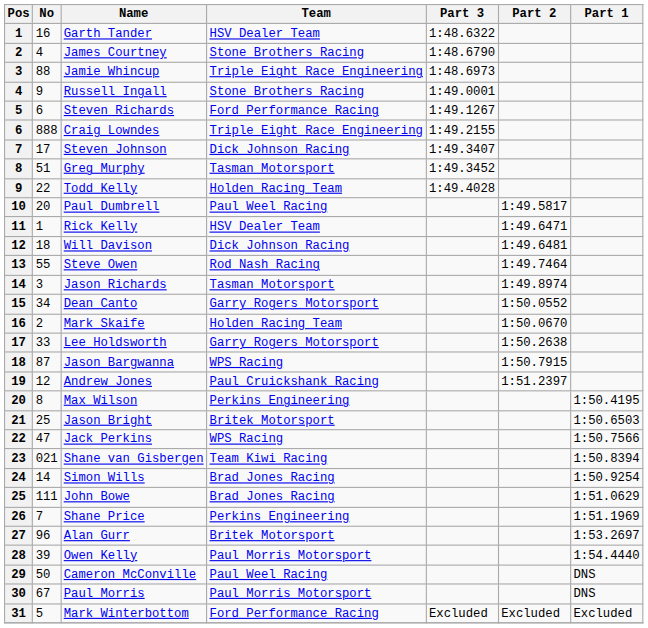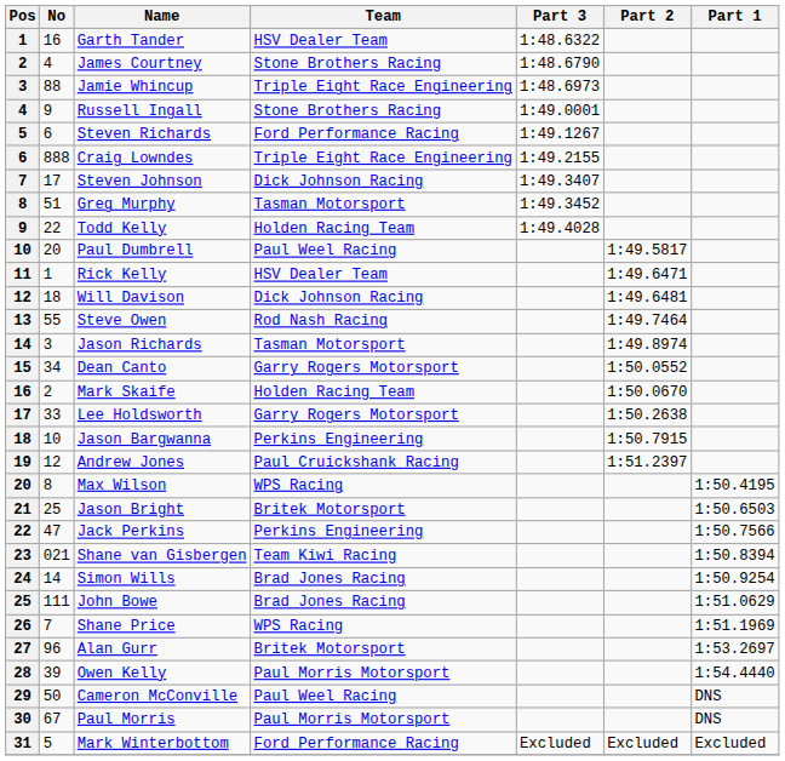 <table class="wikitable" style="font-size: 85%;">
 <tr>
 <th>Pos</th>
 <th>No</th>
 <th>Name</th>
 <th>Team</th>
 <th>Part 3</th>
 <th>Part 2</th>
 <th>Part 1</th>
 </tr>
 <tr>
 <th>1</th>
 <td>16</td>
 <td> <a href='#'>Garth Tander</a></td>
 <td><a href='#'>HSV Dealer Team</a></td>
 <td>1:48.6322</td>
 <td></td>
 <td></td>
 </tr>
 <tr>
 <th>2</th>
 <td>4</td>
 <td> <a href='#'>James Courtney</a></td>
 <td><a href='#'>Stone Brothers Racing</a></td>
 <td>1:48.6790</td>
 <td></td>
 <td></td>
 </tr>
 <tr>
 <th>3</th>
 <td>88</td>
 <td> <a href='#'>Jamie Whincup</a></td>
 <td><a href='#'>Triple Eight Race Engineering</a></td>
 <td>1:48.6973</td>
 <td></td>
 <td></td>
 </tr>
 <tr>
 <th>4</th>
 <td>9</td>
 <td> <a href='#'>Russell Ingall</a></td>
 <td><a href='#'>Stone Brothers Racing</a></td>
 <td>1:49.0001</td>
 <td></td>
 <td></td>
 </tr>
 <tr>
 <th>5</th>
 <td>6</td>
 <td> <a href='#'>Steven Richards</a></td>
 <td><a href='#'>Ford Performance Racing</a></td>
 <td>1:49.1267</td>
 <td></td>
 <td></td>
 </tr>
 <tr>
 <th>6</th>
 <td>888</td>
 <td> <a href='#'>Craig Lowndes</a></td>
 <td><a href='#'>Triple Eight Race Engineering</a></td>
 <td>1:49.2155</td>
 <td></td>
 <td></td>
 </tr>
 <tr>
 <th>7</th>
 <td>17</td>
 <td> <a href='#'>Steven Johnson</a></td>
 <td><a href='#'>Dick Johnson Racing</a></td>
 <td>1:49.3407</td>
 <td></td>
 <td></td>
 </tr>
 <tr>
 <th>8</th>
 <td>51</td>
 <td> <a href='#'>Greg Murphy</a></td>
 <td><a href='#'>Tasman Motorsport</a></td>
 <td>1:49.3452</td>
 <td></td>
 <td></td>
 </tr>
 <tr>
 <th>9</th>
 <td>22</td>
 <td> <a href='#'>Todd Kelly</a></td>
 <td><a href='#'>Holden Racing Team</a></td>
 <td>1:49.4028</td>
 <td></td>
 <td></td>
 </tr>
 <tr>
 <th>10</th>
 <td>20</td>
 <td> <a href='#'>Paul Dumbrell</a></td>
 <td><a href='#'>Paul Weel Racing</a></td>
 <td></td>
 <td>1:49.5817</td>
 <td></td>
 </tr>
 <tr>
 <th>11</th>
 <td>1</td>
 <td> <a href='#'>Rick Kelly</a></td>
 <td><a href='#'>HSV Dealer Team</a></td>
 <td></td>
 <td>1:49.6471</td>
 <td></td>
 </tr>
 <tr>
 <th>12</th>
 <td>18</td>
 <td> <a href='#'>Will Davison</a></td>
 <td><a href='#'>Dick Johnson Racing</a></td>
 <td></td>
 <td>1:49.6481</td>
 <td></td>
 </tr>
 <tr>
 <th>13</th>
 <td>55</td>
 <td> <a href='#'>Steve Owen</a></td>
 <td><a href='#'>Rod Nash Racing</a></td>
 <td></td>
 <td>1:49.7464</td>
 <td></td>
 </tr>
 <tr>
 <th>14</th>
 <td>3</td>
 <td> <a href='#'>Jason Richards</a></td>
 <td><a href='#'>Tasman Motorsport</a></td>
 <td></td>
 <td>1:49.8974</td>
 <td></td>
 </tr>
 <tr>
 <th>15</th>
 <td>34</td>
 <td> <a href='#'>Dean Canto</a></td>
 <td><a href='#'>Garry Rogers Motorsport</a></td>
 <td></td>
 <td>1:50.0552</td>
 <td></td>
 </tr>
 <tr>
 <th>16</th>
 <td>2</td>
 <td> <a href='#'>Mark Skaife</a></td>
 <td><a href='#'>Holden Racing Team</a></td>
 <td></td>
 <td>1:50.0670</td>
 <td></td>
 </tr>
 <tr>
 <th>17</th>
 <td>33</td>
 <td> <a href='#'>Lee Holdsworth</a></td>
 <td><a href='#'>Garry Rogers Motorsport</a></td>
 <td></td>
 <td>1:50.2638</td>
 <td></td>
 </tr>
 <tr>
 <th>18</th>
-<td>87</td>
+<td>10</td>
 <td> <a href='#'>Jason Bargwanna</a></td>
-<td><a href='#'>WPS Racing</a></td>
+<td><a href='#'>Perkins Engineering</a></td>
 <td></td>
 <td>1:50.7915</td>
 <td></td>
 </tr>
 <tr>
 <th>19</th>
 <td>12</td>
 <td> <a href='#'>Andrew Jones</a></td>
 <td><a href='#'>Paul Cruickshank Racing</a></td>
 <td></td>
 <td>1:51.2397</td>
 <td></td>
 </tr>
 <tr>
 <th>20</th>
 <td>8</td>
 <td> <a href='#'>Max Wilson</a></td>
-<td><a href='#'>Perkins Engineering</a></td>
+<td><a href='#'>WPS Racing</a></td>
 <td></td>
 <td></td>
 <td>1:50.4195</td>
 </tr>
 <tr>
 <th>21</th>
 <td>25</td>
 <td> <a href='#'>Jason Bright</a></td>
 <td><a href='#'>Britek Motorsport</a></td>
 <td></td>
 <td></td>
 <td>1:50.6503</td>
 </tr>
 <tr>
 <th>22</th>
 <td>47</td>
 <td> <a href='#'>Jack Perkins</a></td>
-<td><a href='#'>WPS Racing</a></td>
+<td><a href='#'>Perkins Engineering</a></td>
 <td></td>
 <td></td>
 <td>1:50.7566</td>
 </tr>
 <tr>
 <th>23</th>
 <td>021</td>
 <td> <a href='#'>Shane van Gisbergen</a></td>
 <td><a href='#'>Team Kiwi Racing</a></td>
 <td></td>
 <td></td>
 <td>1:50.8394</td>
 </tr>
 <tr>
 <th>24</th>
 <td>14</td>
 <td> <a href='#'>Simon Wills</a></td>
 <td><a href='#'>Brad Jones Racing</a></td>
 <td></td>
 <td></td>
 <td>1:50.9254</td>
 </tr>
 <tr>
 <th>25</th>
 <td>111</td>
 <td> <a href='#'>John Bowe</a></td>
 <td><a href='#'>Brad Jones Racing</a></td>
 <td></td>
 <td></td>
 <td>1:51.0629</td>
 </tr>
 <tr>
 <th>26</th>
 <td>7</td>
 <td> <a href='#'>Shane Price</a></td>
-<td><a href='#'>Perkins Engineering</a></td>
+<td><a href='#'>WPS Racing</a></td>
 <td></td>
 <td></td>
 <td>1:51.1969</td>
 </tr>
 <tr>
 <th>27</th>
 <td>96</td>
 <td> <a href='#'>Alan Gurr</a></td>
 <td><a href='#'>Britek Motorsport</a></td>
 <td></td>
 <td></td>
 <td>1:53.2697</td>
 </tr>
 <tr>
 <th>28</th>
 <td>39</td>
 <td> <a href='#'>Owen Kelly</a></td>
 <td><a href='#'>Paul Morris Motorsport</a></td>
 <td></td>
 <td></td>
 <td>1:54.4440</td>
 </tr>
 <tr>
 <th>29</th>
 <td>50</td>
 <td> <a href='#'>Cameron McConville</a></td>
 <td><a href='#'>Paul Weel Racing</a></td>
 <td></td>
 <td></td>
 <td>DNS</td>
 </tr>
 <tr>
 <th>30</th>
 <td>67</td>
 <td> <a href='#'>Paul Morris</a></td>
 <td><a href='#'>Paul Morris Motorsport</a></td>
 <td></td>
 <td></td>
 <td>DNS</td>
 </tr>
 <tr>
 <th>31</th>
 <td>5</td>
 <td> <a href='#'>Mark Winterbottom</a></td>
 <td><a href='#'>Ford Performance Racing</a></td>
 <td>Excluded</td>
 <td>Excluded</td>
 <td>Excluded</td>
 </tr>
 <tr>
 </tr>
 </table>
